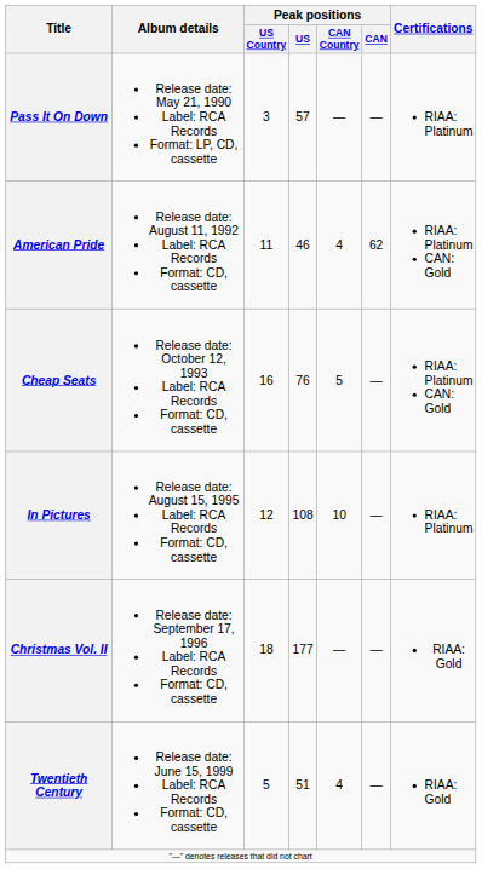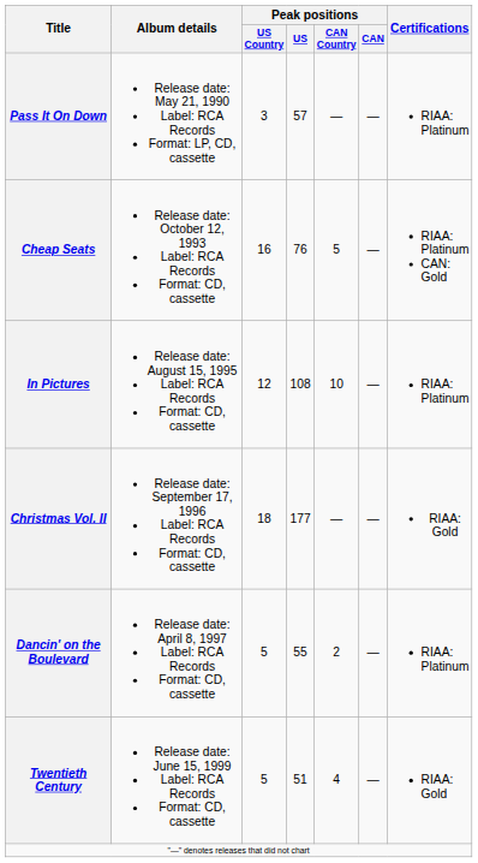 <table class="wikitable plainrowheaders" style="text-align:center;">
 <tr>
 <th rowspan="2" style="width:20em;">Title</th>
 <th rowspan="2" style="width:20em;">Album details</th>
 <th colspan="4">Peak positions</th>
 <th rowspan="2"><a href='#'>Certifications</a></th>
 </tr>
 <tr style="font-size:smaller;">
 <th width="40"><a href='#'>US Country</a><br></th>
 <th width="40"><a href='#'>US</a><br></th>
 <th width="40"><a href='#'>CAN Country</a><br></th>
 <th width="40"><a href='#'>CAN</a><br></th>
 </tr>
 <tr>
 <th scope="row"><em><a href='#'>Pass It On Down</a></em></th>
 <td><br><ul><li>Release date: May 21, 1990</li><li>Label: RCA Records</li><li>Format: LP, CD, cassette</li></ul></td>
 <td>3</td>
 <td>57</td>
 <td>—</td>
 <td>—</td>
 <td align="left"><br><ul><li>RIAA: Platinum</li></ul></td>
-</tr>
-<tr>
-<th scope="row"><em><a href='#'>American Pride</a></em></th>
-<td><br><ul><li>Release date: August 11, 1992</li><li>Label: RCA Records</li><li>Format: CD, cassette</li></ul></td>
-<td>11</td>
-<td>46</td>
-<td>4</td>
-<td>62</td>
-<td align="left"><br><ul><li>RIAA: Platinum</li><li>CAN: Gold</li></ul></td>
 </tr>
 <tr>
 <th scope="row"><em><a href='#'>Cheap Seats</a></em></th>
 <td><br><ul><li>Release date: October 12, 1993</li><li>Label: RCA Records</li><li>Format: CD, cassette</li></ul></td>
 <td>16</td>
 <td>76</td>
 <td>5</td>
 <td>—</td>
 <td align="left"><br><ul><li>RIAA: Platinum</li><li>CAN: Gold</li></ul></td>
 </tr>
 <tr>
 <th scope="row"><em><a href='#'>In Pictures</a></em></th>
 <td><br><ul><li>Release date: August 15, 1995</li><li>Label: RCA Records</li><li>Format: CD, cassette</li></ul></td>
 <td>12</td>
 <td>108</td>
 <td>10</td>
 <td>—</td>
 <td align="left"><br><ul><li>RIAA: Platinum</li></ul></td>
 </tr>
 <tr>
 <th scope="row"><em><a href='#'>Christmas Vol. II</a></em></th>
 <td><br><ul><li>Release date: September 17, 1996</li><li>Label: RCA Records</li><li>Format: CD, cassette</li></ul></td>
 <td>18</td>
 <td>177</td>
 <td>—</td>
 <td>—</td>
 <td><br><ul><li>RIAA: Gold</li></ul></td>
 </tr>
 <tr>
+<th scope="row"><em><a href='#'>Dancin' on the Boulevard</a></em></th>
+<td><br><ul><li>Release date: April 8, 1997</li><li>Label: RCA Records</li><li>Format: CD, cassette</li></ul></td>
+<td>5</td>
+<td>55</td>
+<td>2</td>
+<td>—</td>
+<td align="left"><br><ul><li>RIAA: Platinum</li></ul></td>
+</tr>
+<tr>
 <th scope="row"><em><a href='#'>Twentieth Century</a></em></th>
 <td><br><ul><li>Release date: June 15, 1999</li><li>Label: RCA Records</li><li>Format: CD, cassette</li></ul></td>
 <td>5</td>
 <td>51</td>
 <td>4</td>
 <td>—</td>
 <td align="left"><br><ul><li>RIAA: Gold</li></ul></td>
 </tr>
 <tr>
 <td colspan="7" style="font-size:8pt">"—" denotes releases that did not chart</td>
 </tr>
 </table>
